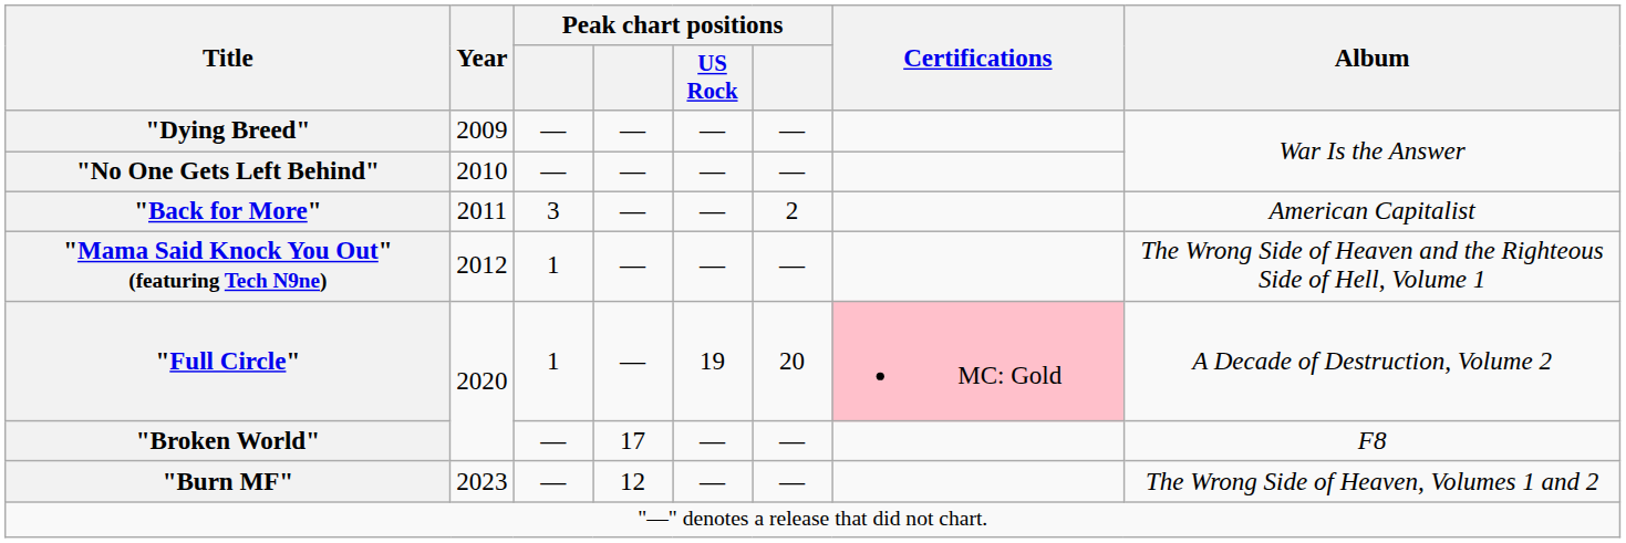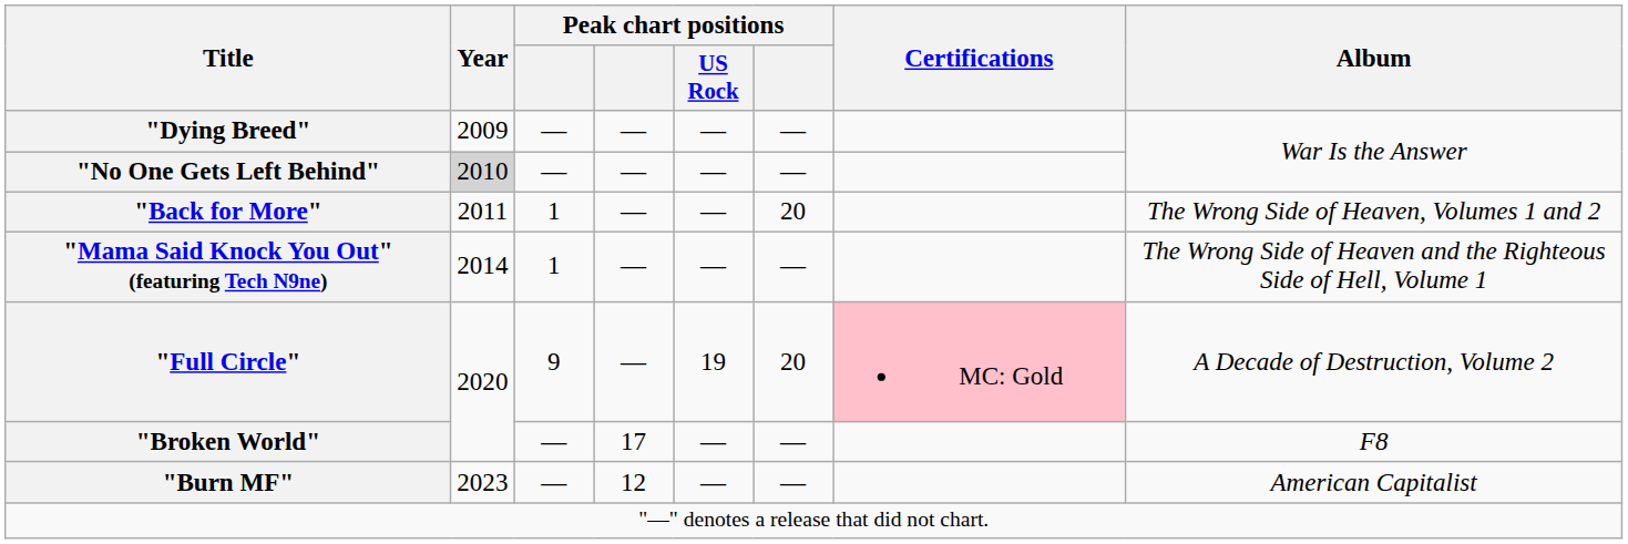 <table class="wikitable plainrowheaders" style="text-align:center;">
 <tr>
 <th scope="col" rowspan="2" style="width:17em;">Title</th>
 <th scope="col" rowspan="2">Year</th>
 <th scope="col" colspan="4">Peak chart positions</th>
 <th scope="col" rowspan="2" style="width:11em;"><a href='#'>Certifications</a></th>
 <th scope="col" rowspan="2" style="width:19em;">Album</th>
 </tr>
 <tr>
 <th scope="col" style="width:3em;font-size:90%;"></th>
 <th scope="col" style="width:3em;font-size:90%;"></th>
 <th scope="col" style="width:3em;font-size:90%;"><a href='#'>US<br>Rock</a><br></th>
 <th scope="col" style="width:3em;font-size:90%;"><br></th>
 </tr>
 <tr>
 <th scope="row">"Dying Breed"</th>
 <td>2009</td>
 <td>—</td>
 <td>—</td>
 <td>—</td>
 <td>—</td>
 <td></td>
 <td rowspan="2"><em>War Is the Answer</em></td>
 </tr>
 <tr>
 <th scope="row">"No One Gets Left Behind"</th>
-<td>2010</td>
+<td style="background: lightgrey;">2010</td>
 <td>—</td>
 <td>—</td>
 <td>—</td>
 <td>—</td>
 <td></td>
 </tr>
 <tr>
 <th scope="row">"<a href='#'>Back for More</a>"</th>
 <td>2011</td>
-<td>3</td>
+<td>1</td>
 <td>—</td>
 <td>—</td>
-<td>2</td>
+<td>20</td>
 <td></td>
-<td><em>American Capitalist</em></td>
+<td><em>The Wrong Side of Heaven, Volumes 1 and 2</em></td>
 </tr>
 <tr>
 <th scope="row">"<a href='#'>Mama Said Knock You Out</a>"<br><small>(featuring <a href='#'>Tech N9ne</a>)</small></th>
-<td>2012</td>
+<td>2014</td>
 <td>1</td>
 <td>—</td>
 <td>—</td>
 <td>—</td>
 <td></td>
 <td><em>The Wrong Side of Heaven and the Righteous Side of Hell, Volume 1</em></td>
 </tr>
 <tr>
 <th scope="row">"<a href='#'>Full Circle</a>"</th>
 <td rowspan="2">2020</td>
-<td>1</td>
+<td>9</td>
 <td>—</td>
 <td>19</td>
 <td>20</td>
 <td style="background: pink;"><br><ul><li>MC: Gold</li></ul></td>
 <td><em>A Decade of Destruction, Volume 2</em></td>
 </tr>
 <tr>
 <th scope="row">"Broken World"</th>
 <td>—</td>
 <td>17</td>
 <td>—</td>
 <td>—</td>
 <td></td>
 <td><em>F8</em></td>
 </tr>
 <tr>
 <th scope="row">"Burn MF" </th>
 <td>2023</td>
 <td>—</td>
 <td>12</td>
 <td>—</td>
 <td>—</td>
 <td></td>
-<td><em>The Wrong Side of Heaven, Volumes 1 and 2</em></td>
+<td><em>American Capitalist</em></td>
 </tr>
 <tr>
 <td colspan="15" style="font-size:85%">"—" denotes a release that did not chart.</td>
 </tr>
 </table>
